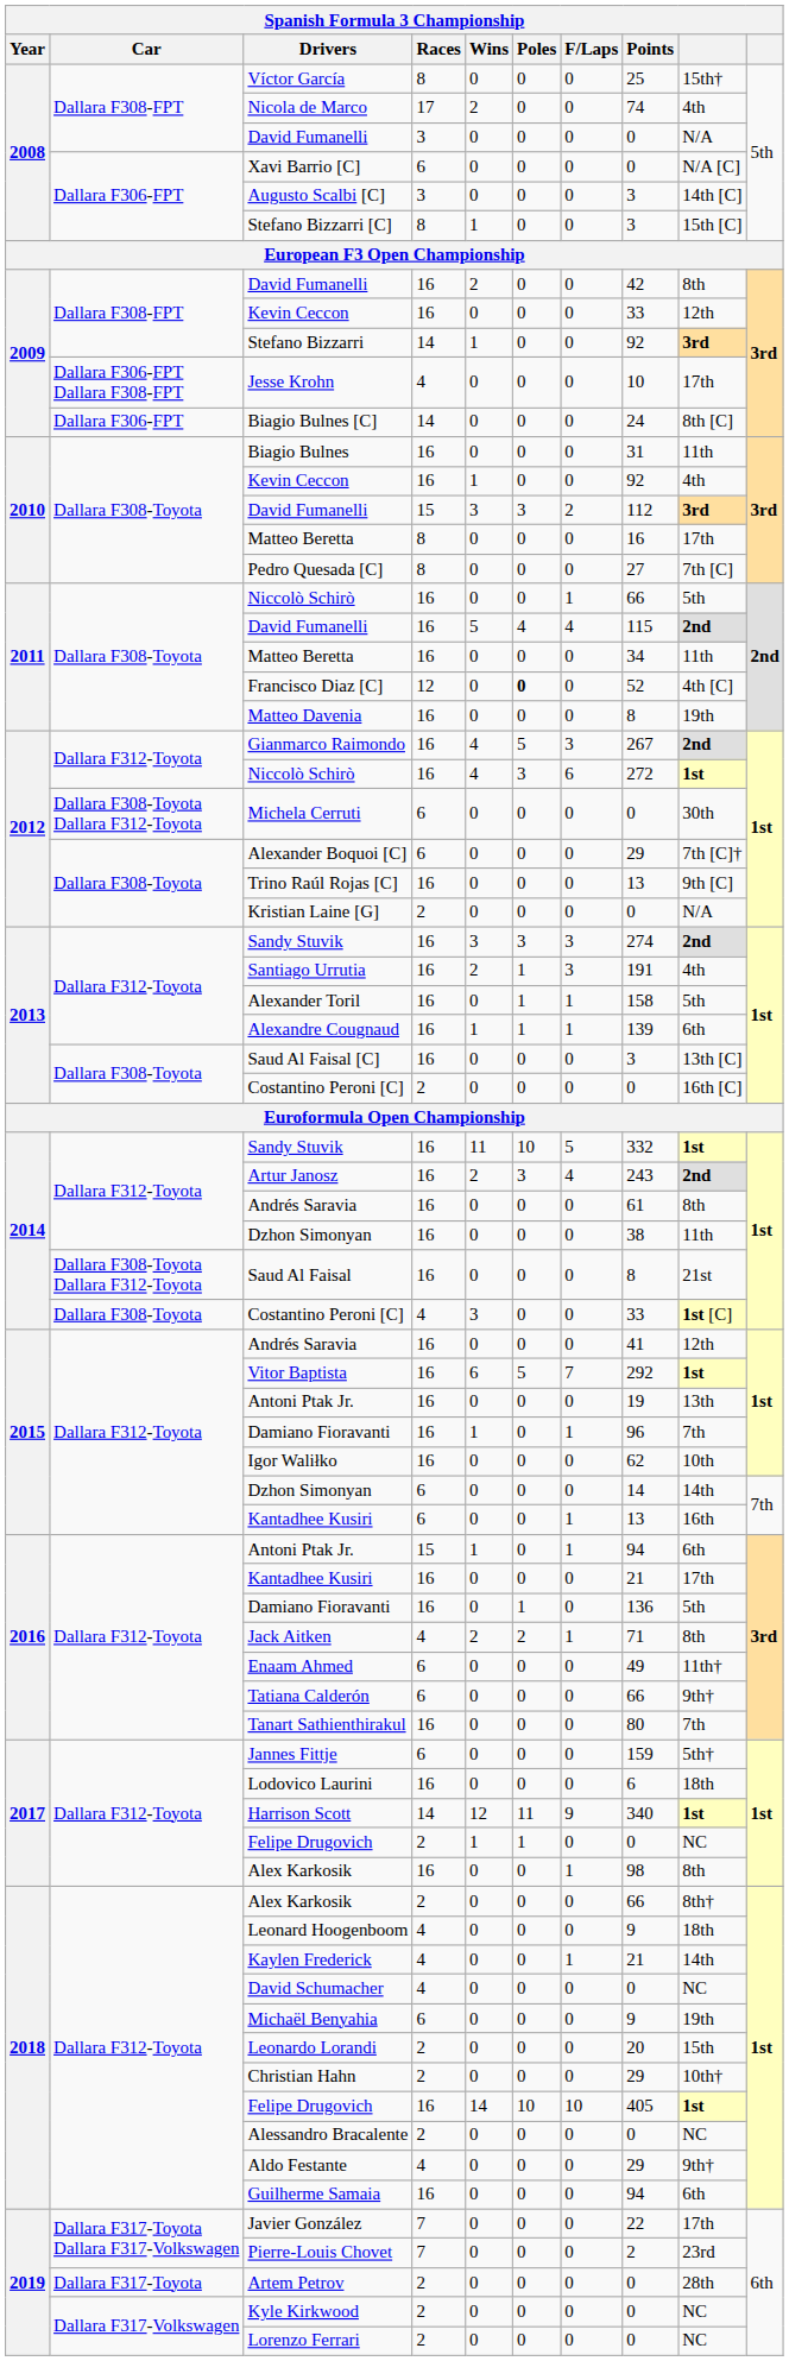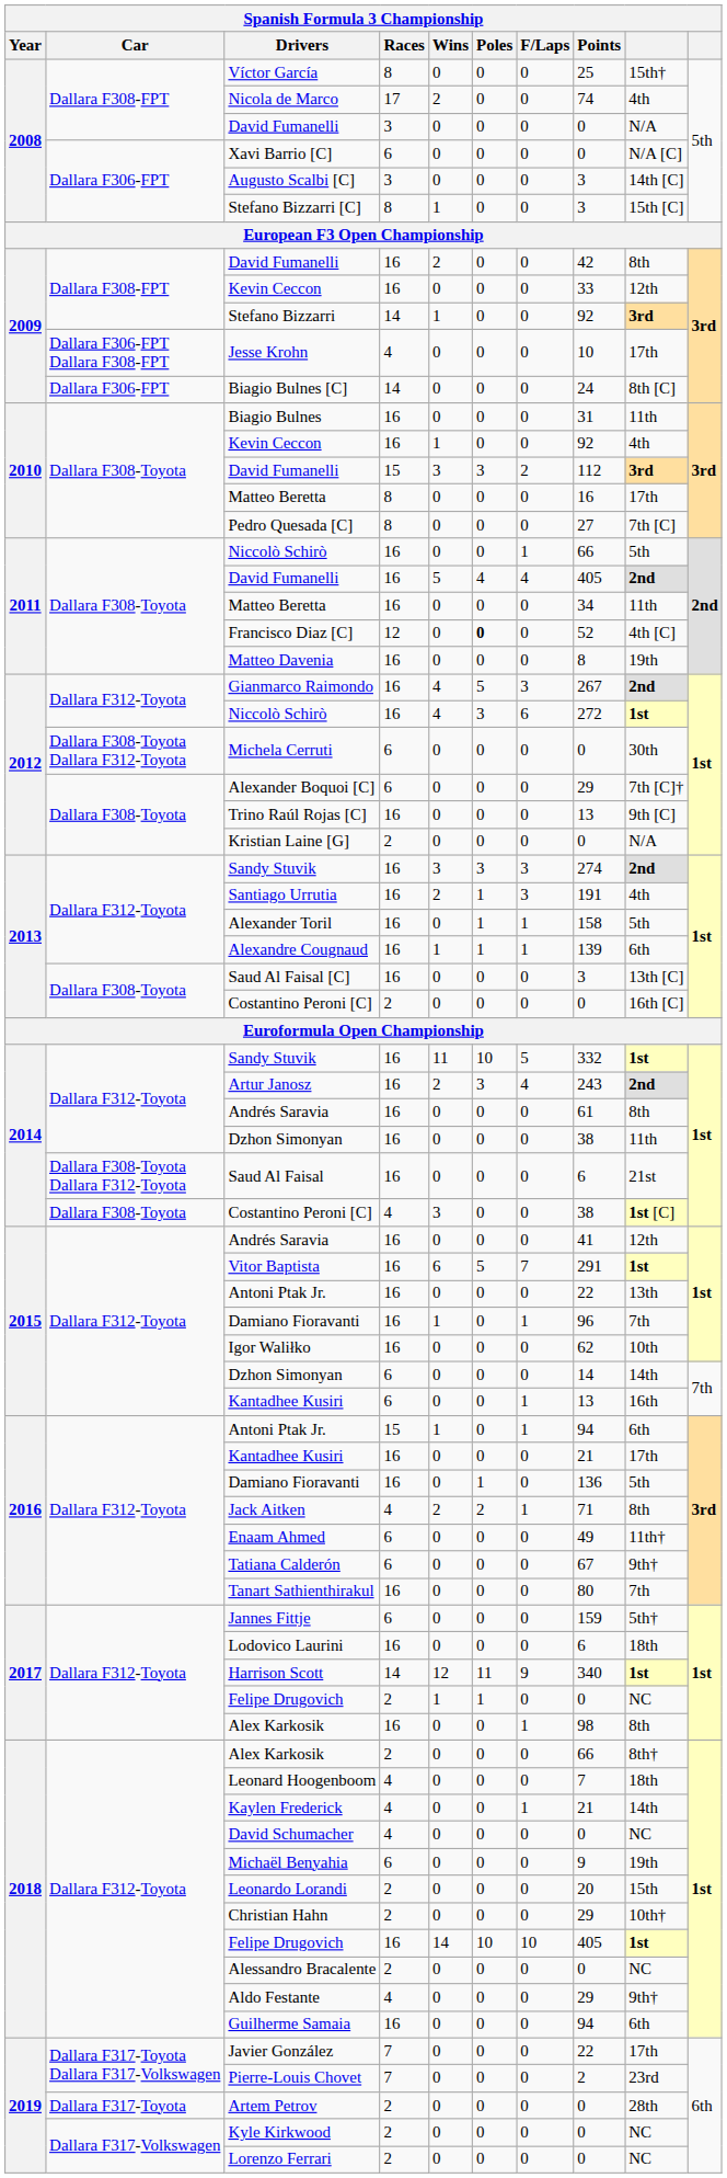 <table class="wikitable" style="font-size:85%">
 <tr>
 <th colspan="10" align="center"><a href='#'>Spanish Formula 3 Championship</a></th>
 </tr>
 <tr>
 <th>Year</th>
 <th>Car</th>
 <th>Drivers</th>
 <th>Races</th>
 <th>Wins</th>
 <th>Poles</th>
 <th>F/Laps</th>
 <th>Points</th>
 <th></th>
 <th></th>
 </tr>
 <tr>
 <th rowspan=6><a href='#'>2008</a></th>
 <td rowspan="3"><a href='#'>Dallara F308</a>-<a href='#'>FPT</a></td>
 <td> <a href='#'>Víctor García</a></td>
 <td>8</td>
 <td>0</td>
 <td>0</td>
 <td>0</td>
 <td>25</td>
 <td>15th†</td>
 <td rowspan=6>5th</td>
 </tr>
 <tr>
 <td> <a href='#'>Nicola de Marco</a></td>
 <td>17</td>
 <td>2</td>
 <td>0</td>
 <td>0</td>
 <td>74</td>
 <td>4th</td>
 </tr>
 <tr>
 <td> <a href='#'>David Fumanelli</a></td>
 <td>3</td>
 <td>0</td>
 <td>0</td>
 <td>0</td>
 <td>0</td>
 <td>N/A</td>
 </tr>
 <tr>
 <td rowspan=3><a href='#'>Dallara F306</a>-<a href='#'>FPT</a></td>
 <td> Xavi Barrio [C]</td>
 <td>6</td>
 <td>0</td>
 <td>0</td>
 <td>0</td>
 <td>0</td>
 <td>N/A [C]</td>
 </tr>
 <tr>
 <td> <a href='#'>Augusto Scalbi</a> [C]</td>
 <td>3</td>
 <td>0</td>
 <td>0</td>
 <td>0</td>
 <td>3</td>
 <td>14th [C]</td>
 </tr>
 <tr>
 <td> Stefano Bizzarri [C]</td>
 <td>8</td>
 <td>1</td>
 <td>0</td>
 <td>0</td>
 <td>3</td>
 <td>15th [C]</td>
 </tr>
 <tr>
 <th colspan="10" align="center"><a href='#'>European F3 Open Championship</a></th>
 </tr>
 <tr>
 <th rowspan=5><a href='#'>2009</a></th>
 <td rowspan="3"><a href='#'>Dallara F308</a>-<a href='#'>FPT</a></td>
 <td> <a href='#'>David Fumanelli</a></td>
 <td>16</td>
 <td>2</td>
 <td>0</td>
 <td>0</td>
 <td>42</td>
 <td>8th</td>
 <td rowspan=5 style="background:#ffdf9f;"><strong>3rd</strong></td>
 </tr>
 <tr>
 <td> <a href='#'>Kevin Ceccon</a></td>
 <td>16</td>
 <td>0</td>
 <td>0</td>
 <td>0</td>
 <td>33</td>
 <td>12th</td>
 </tr>
 <tr>
 <td> Stefano Bizzarri</td>
 <td>14</td>
 <td>1</td>
 <td>0</td>
 <td>0</td>
 <td>92</td>
 <td style="background:#ffdf9f;"><strong>3rd</strong></td>
 </tr>
 <tr>
 <td><a href='#'>Dallara F306</a>-<a href='#'>FPT</a><br><a href='#'>Dallara F308</a>-<a href='#'>FPT</a></td>
 <td> <a href='#'>Jesse Krohn</a></td>
 <td>4</td>
 <td>0</td>
 <td>0</td>
 <td>0</td>
 <td>10</td>
 <td>17th</td>
 </tr>
 <tr>
 <td><a href='#'>Dallara F306</a>-<a href='#'>FPT</a></td>
 <td> Biagio Bulnes [C]</td>
 <td>14</td>
 <td>0</td>
 <td>0</td>
 <td>0</td>
 <td>24</td>
 <td>8th [C]</td>
 </tr>
 <tr>
 <th rowspan=5><a href='#'>2010</a></th>
 <td rowspan="5"><a href='#'>Dallara F308</a>-<a href='#'>Toyota</a></td>
 <td> Biagio Bulnes</td>
 <td>16</td>
 <td>0</td>
 <td>0</td>
 <td>0</td>
 <td>31</td>
 <td>11th</td>
 <td rowspan=5 style="background:#ffdf9f;"><strong>3rd</strong></td>
 </tr>
 <tr>
 <td> <a href='#'>Kevin Ceccon</a></td>
 <td>16</td>
 <td>1</td>
 <td>0</td>
 <td>0</td>
 <td>92</td>
 <td>4th</td>
 </tr>
 <tr>
 <td> <a href='#'>David Fumanelli</a></td>
 <td>15</td>
 <td>3</td>
 <td>3</td>
 <td>2</td>
 <td>112</td>
 <td style="background:#ffdf9f;"><strong>3rd</strong></td>
 </tr>
 <tr>
 <td> Matteo Beretta</td>
 <td>8</td>
 <td>0</td>
 <td>0</td>
 <td>0</td>
 <td>16</td>
 <td>17th</td>
 </tr>
 <tr>
 <td> Pedro Quesada [C]</td>
 <td>8</td>
 <td>0</td>
 <td>0</td>
 <td>0</td>
 <td>27</td>
 <td>7th [C]</td>
 </tr>
 <tr>
 <th rowspan=5><a href='#'>2011</a></th>
 <td rowspan="5"><a href='#'>Dallara F308</a>-<a href='#'>Toyota</a></td>
 <td> <a href='#'>Niccolò Schirò</a></td>
 <td>16</td>
 <td>0</td>
 <td>0</td>
 <td>1</td>
 <td>66</td>
 <td>5th</td>
 <td rowspan=5 style="background:#dfdfdf;"><strong>2nd</strong></td>
 </tr>
 <tr>
 <td> <a href='#'>David Fumanelli</a></td>
 <td>16</td>
 <td>5</td>
 <td>4</td>
 <td>4</td>
-<td>115</td>
+<td>405</td>
 <td style="background:#dfdfdf;"><strong>2nd</strong></td>
 </tr>
 <tr>
 <td> Matteo Beretta</td>
 <td>16</td>
 <td>0</td>
 <td>0</td>
 <td>0</td>
 <td>34</td>
 <td>11th</td>
 </tr>
 <tr>
 <td> Francisco Diaz [C]</td>
 <td>12</td>
 <td>0</td>
 <td><strong>0</strong></td>
 <td>0</td>
 <td>52</td>
 <td>4th [C]</td>
 </tr>
 <tr>
 <td> <a href='#'>Matteo Davenia</a></td>
 <td>16</td>
 <td>0</td>
 <td>0</td>
 <td>0</td>
 <td>8</td>
 <td>19th</td>
 </tr>
 <tr>
 <th rowspan=6><a href='#'>2012</a></th>
 <td rowspan="2"><a href='#'>Dallara F312</a>-<a href='#'>Toyota</a></td>
 <td> <a href='#'>Gianmarco Raimondo</a></td>
 <td>16</td>
 <td>4</td>
 <td>5</td>
 <td>3</td>
 <td>267</td>
 <td style="background:#dfdfdf;"><strong>2nd</strong></td>
 <td rowspan=6 style="background:#ffffbf;"><strong>1st</strong></td>
 </tr>
 <tr>
 <td> <a href='#'>Niccolò Schirò</a></td>
 <td>16</td>
 <td>4</td>
 <td>3</td>
 <td>6</td>
 <td>272</td>
 <td style="background:#ffffbf;"><strong>1st</strong></td>
 </tr>
 <tr>
 <td><a href='#'>Dallara F308</a>-<a href='#'>Toyota</a><br><a href='#'>Dallara F312</a>-<a href='#'>Toyota</a></td>
 <td> <a href='#'>Michela Cerruti</a></td>
 <td>6</td>
 <td>0</td>
 <td>0</td>
 <td>0</td>
 <td>0</td>
 <td>30th</td>
 </tr>
 <tr>
 <td rowspan="3"><a href='#'>Dallara F308</a>-<a href='#'>Toyota</a></td>
 <td> Alexander Boquoi [C]</td>
 <td>6</td>
 <td>0</td>
 <td>0</td>
 <td>0</td>
 <td>29</td>
 <td>7th [C]†</td>
 </tr>
 <tr>
 <td> Trino Raúl Rojas [C]</td>
 <td>16</td>
 <td>0</td>
 <td>0</td>
 <td>0</td>
 <td>13</td>
 <td>9th [C]</td>
 </tr>
 <tr>
 <td> Kristian Laine [G]</td>
 <td>2</td>
 <td>0</td>
 <td>0</td>
 <td>0</td>
 <td>0</td>
 <td>N/A</td>
 </tr>
 <tr>
 <th rowspan=6><a href='#'>2013</a></th>
 <td rowspan="4"><a href='#'>Dallara F312</a>-<a href='#'>Toyota</a></td>
 <td> <a href='#'>Sandy Stuvik</a></td>
 <td>16</td>
 <td>3</td>
 <td>3</td>
 <td>3</td>
 <td>274</td>
 <td style="background:#dfdfdf;"><strong>2nd</strong></td>
 <td rowspan=6 style="background:#ffffbf;"><strong>1st</strong></td>
 </tr>
 <tr>
 <td> <a href='#'>Santiago Urrutia</a></td>
 <td>16</td>
 <td>2</td>
 <td>1</td>
 <td>3</td>
 <td>191</td>
 <td>4th</td>
 </tr>
 <tr>
 <td> Alexander Toril</td>
 <td>16</td>
 <td>0</td>
 <td>1</td>
 <td>1</td>
 <td>158</td>
 <td>5th</td>
 </tr>
 <tr>
 <td> <a href='#'>Alexandre Cougnaud</a></td>
 <td>16</td>
 <td>1</td>
 <td>1</td>
 <td>1</td>
 <td>139</td>
 <td>6th</td>
 </tr>
 <tr>
 <td rowspan="2"><a href='#'>Dallara F308</a>-<a href='#'>Toyota</a></td>
 <td> Saud Al Faisal [C]</td>
 <td>16</td>
 <td>0</td>
 <td>0</td>
 <td>0</td>
 <td>3</td>
 <td>13th [C]</td>
 </tr>
 <tr>
 <td> Costantino Peroni [C]</td>
 <td>2</td>
 <td>0</td>
 <td>0</td>
 <td>0</td>
 <td>0</td>
 <td>16th [C]</td>
 </tr>
 <tr>
 <th colspan="10" align="center"><a href='#'>Euroformula Open Championship</a></th>
 </tr>
 <tr>
 <th rowspan=6><a href='#'>2014</a></th>
 <td rowspan="4"><a href='#'>Dallara F312</a>-<a href='#'>Toyota</a></td>
 <td> <a href='#'>Sandy Stuvik</a></td>
 <td>16</td>
 <td>11</td>
 <td>10</td>
 <td>5</td>
 <td>332</td>
 <td style="background:#ffffbf;"><strong>1st</strong></td>
 <td rowspan=6 style="background:#ffffbf;"><strong>1st</strong></td>
 </tr>
 <tr>
 <td> <a href='#'>Artur Janosz</a></td>
 <td>16</td>
 <td>2</td>
 <td>3</td>
 <td>4</td>
 <td>243</td>
 <td style="background:#dfdfdf;"><strong>2nd</strong></td>
 </tr>
 <tr>
 <td> Andrés Saravia</td>
 <td>16</td>
 <td>0</td>
 <td>0</td>
 <td>0</td>
 <td>61</td>
 <td>8th</td>
 </tr>
 <tr>
 <td> Dzhon Simonyan</td>
 <td>16</td>
 <td>0</td>
 <td>0</td>
 <td>0</td>
 <td>38</td>
 <td>11th</td>
 </tr>
 <tr>
 <td><a href='#'>Dallara F308</a>-<a href='#'>Toyota</a><br><a href='#'>Dallara F312</a>-<a href='#'>Toyota</a></td>
 <td> Saud Al Faisal</td>
 <td>16</td>
 <td>0</td>
 <td>0</td>
 <td>0</td>
-<td>8</td>
+<td>6</td>
 <td>21st</td>
 </tr>
 <tr>
 <td><a href='#'>Dallara F308</a>-<a href='#'>Toyota</a></td>
 <td> Costantino Peroni [C]</td>
 <td>4</td>
 <td>3</td>
 <td>0</td>
 <td>0</td>
-<td>33</td>
+<td>38</td>
 <td style="background:#ffffbf;"><strong>1st</strong> [C]</td>
 </tr>
 <tr>
 <th rowspan=7><a href='#'>2015</a></th>
 <td rowspan="7"><a href='#'>Dallara F312</a>-<a href='#'>Toyota</a></td>
 <td> Andrés Saravia</td>
 <td>16</td>
 <td>0</td>
 <td>0</td>
 <td>0</td>
 <td>41</td>
 <td>12th</td>
 <td rowspan=5 style="background:#ffffbf;"><strong>1st</strong></td>
 </tr>
 <tr>
 <td> <a href='#'>Vitor Baptista</a></td>
 <td>16</td>
 <td>6</td>
 <td>5</td>
 <td>7</td>
-<td>292</td>
+<td>291</td>
 <td style="background:#ffffbf;"><strong>1st</strong></td>
 </tr>
 <tr>
 <td> Antoni Ptak Jr.</td>
 <td>16</td>
 <td>0</td>
 <td>0</td>
 <td>0</td>
-<td>19</td>
+<td>22</td>
 <td>13th</td>
 </tr>
 <tr>
 <td> Damiano Fioravanti</td>
 <td>16</td>
 <td>1</td>
 <td>0</td>
 <td>1</td>
 <td>96</td>
 <td>7th</td>
 </tr>
 <tr>
 <td> Igor Waliłko</td>
 <td>16</td>
 <td>0</td>
 <td>0</td>
 <td>0</td>
 <td>62</td>
 <td>10th</td>
 </tr>
 <tr>
 <td> Dzhon Simonyan</td>
 <td>6</td>
 <td>0</td>
 <td>0</td>
 <td>0</td>
 <td>14</td>
 <td>14th</td>
 <td rowspan=2>7th</td>
 </tr>
 <tr>
 <td> <a href='#'>Kantadhee Kusiri</a></td>
 <td>6</td>
 <td>0</td>
 <td>0</td>
 <td>1</td>
 <td>13</td>
 <td>16th</td>
 </tr>
 <tr>
 <th rowspan=7><a href='#'>2016</a></th>
 <td rowspan="7"><a href='#'>Dallara F312</a>-<a href='#'>Toyota</a></td>
 <td> Antoni Ptak Jr.</td>
 <td>15</td>
 <td>1</td>
 <td>0</td>
 <td>1</td>
 <td>94</td>
 <td>6th</td>
 <td rowspan=7 style="background:#ffdf9f;"><strong>3rd</strong></td>
 </tr>
 <tr>
 <td> <a href='#'>Kantadhee Kusiri</a></td>
 <td>16</td>
 <td>0</td>
 <td>0</td>
 <td>0</td>
 <td>21</td>
 <td>17th</td>
 </tr>
 <tr>
 <td> Damiano Fioravanti</td>
 <td>16</td>
 <td>0</td>
 <td>1</td>
 <td>0</td>
 <td>136</td>
 <td>5th</td>
 </tr>
 <tr>
 <td> <a href='#'>Jack Aitken</a></td>
 <td>4</td>
 <td>2</td>
 <td>2</td>
 <td>1</td>
 <td>71</td>
 <td>8th</td>
 </tr>
 <tr>
 <td> <a href='#'>Enaam Ahmed</a></td>
 <td>6</td>
 <td>0</td>
 <td>0</td>
 <td>0</td>
 <td>49</td>
 <td>11th†</td>
 </tr>
 <tr>
 <td> <a href='#'>Tatiana Calderón</a></td>
 <td>6</td>
 <td>0</td>
 <td>0</td>
 <td>0</td>
-<td>66</td>
+<td>67</td>
 <td>9th†</td>
 </tr>
 <tr>
 <td> <a href='#'>Tanart Sathienthirakul</a></td>
 <td>16</td>
 <td>0</td>
 <td>0</td>
 <td>0</td>
 <td>80</td>
 <td>7th</td>
 </tr>
 <tr>
 <th rowspan=5><a href='#'>2017</a></th>
 <td rowspan="5"><a href='#'>Dallara F312</a>-<a href='#'>Toyota</a></td>
 <td> <a href='#'>Jannes Fittje</a></td>
 <td>6</td>
 <td>0</td>
 <td>0</td>
 <td>0</td>
 <td>159</td>
 <td>5th†</td>
 <td rowspan=5 style="background:#ffffbf;"><strong>1st</strong></td>
 </tr>
 <tr>
 <td> Lodovico Laurini</td>
 <td>16</td>
 <td>0</td>
 <td>0</td>
 <td>0</td>
 <td>6</td>
 <td>18th</td>
 </tr>
 <tr>
 <td> <a href='#'>Harrison Scott</a></td>
 <td>14</td>
 <td>12</td>
 <td>11</td>
 <td>9</td>
 <td>340</td>
 <td style="background:#ffffbf;"><strong>1st</strong></td>
 </tr>
 <tr>
 <td> <a href='#'>Felipe Drugovich</a></td>
 <td>2</td>
 <td>1</td>
 <td>1</td>
 <td>0</td>
 <td>0</td>
 <td>NC</td>
 </tr>
 <tr>
 <td> Alex Karkosik</td>
 <td>16</td>
 <td>0</td>
 <td>0</td>
 <td>1</td>
 <td>98</td>
 <td>8th</td>
 </tr>
 <tr>
 <th rowspan="11"><a href='#'>2018</a></th>
 <td rowspan="11"><a href='#'>Dallara F312</a>-<a href='#'>Toyota</a></td>
 <td> Alex Karkosik</td>
 <td>2</td>
 <td>0</td>
 <td>0</td>
 <td>0</td>
 <td>66</td>
 <td>8th†</td>
 <td rowspan="11" style="background:#ffffbf;"><strong>1st</strong></td>
 </tr>
 <tr>
 <td> Leonard Hoogenboom</td>
 <td>4</td>
 <td>0</td>
 <td>0</td>
 <td>0</td>
-<td>9</td>
+<td>7</td>
 <td>18th</td>
 </tr>
 <tr>
 <td> <a href='#'>Kaylen Frederick</a></td>
 <td>4</td>
 <td>0</td>
 <td>0</td>
 <td>1</td>
 <td>21</td>
 <td>14th</td>
 </tr>
 <tr>
 <td> <a href='#'>David Schumacher</a></td>
 <td>4</td>
 <td>0</td>
 <td>0</td>
 <td>0</td>
 <td>0</td>
 <td>NC</td>
 </tr>
 <tr>
 <td> <a href='#'>Michaël Benyahia</a></td>
 <td>6</td>
 <td>0</td>
 <td>0</td>
 <td>0</td>
 <td>9</td>
 <td>19th</td>
 </tr>
 <tr>
 <td> <a href='#'>Leonardo Lorandi</a></td>
 <td>2</td>
 <td>0</td>
 <td>0</td>
 <td>0</td>
 <td>20</td>
 <td>15th</td>
 </tr>
 <tr>
 <td> Christian Hahn</td>
 <td>2</td>
 <td>0</td>
 <td>0</td>
 <td>0</td>
 <td>29</td>
 <td>10th†</td>
 </tr>
 <tr>
 <td> <a href='#'>Felipe Drugovich</a></td>
 <td>16</td>
 <td>14</td>
 <td>10</td>
 <td>10</td>
 <td>405</td>
 <td style="background:#ffffbf;"><strong>1st</strong></td>
 </tr>
 <tr>
 <td> Alessandro Bracalente</td>
 <td>2</td>
 <td>0</td>
 <td>0</td>
 <td>0</td>
 <td>0</td>
 <td>NC</td>
 </tr>
 <tr>
 <td> Aldo Festante</td>
 <td>4</td>
 <td>0</td>
 <td>0</td>
 <td>0</td>
 <td>29</td>
 <td>9th†</td>
 </tr>
 <tr>
 <td> <a href='#'>Guilherme Samaia</a></td>
 <td>16</td>
 <td>0</td>
 <td>0</td>
 <td>0</td>
 <td>94</td>
 <td>6th</td>
 </tr>
 <tr>
 <th rowspan="5"><a href='#'>2019</a></th>
 <td rowspan="2"><a href='#'>Dallara F317</a>-<a href='#'>Toyota</a><br><a href='#'>Dallara F317</a>-<a href='#'>Volkswagen</a></td>
 <td> Javier González</td>
 <td>7</td>
 <td>0</td>
 <td>0</td>
 <td>0</td>
 <td>22</td>
 <td>17th</td>
 <td rowspan="5">6th</td>
 </tr>
 <tr>
 <td> <a href='#'>Pierre-Louis Chovet</a></td>
 <td>7</td>
 <td>0</td>
 <td>0</td>
 <td>0</td>
 <td>2</td>
 <td>23rd</td>
 </tr>
 <tr>
 <td><a href='#'>Dallara F317</a>-<a href='#'>Toyota</a></td>
 <td> <a href='#'>Artem Petrov</a></td>
 <td>2</td>
 <td>0</td>
 <td>0</td>
 <td>0</td>
 <td>0</td>
 <td>28th</td>
 </tr>
 <tr>
 <td rowspan="2"><a href='#'>Dallara F317</a>-<a href='#'>Volkswagen</a></td>
 <td> <a href='#'>Kyle Kirkwood</a></td>
 <td>2</td>
 <td>0</td>
 <td>0</td>
 <td>0</td>
 <td>0</td>
 <td>NC</td>
 </tr>
 <tr>
 <td> <a href='#'>Lorenzo Ferrari</a></td>
 <td>2</td>
 <td>0</td>
 <td>0</td>
 <td>0</td>
 <td>0</td>
 <td>NC</td>
 </tr>
 </table>
